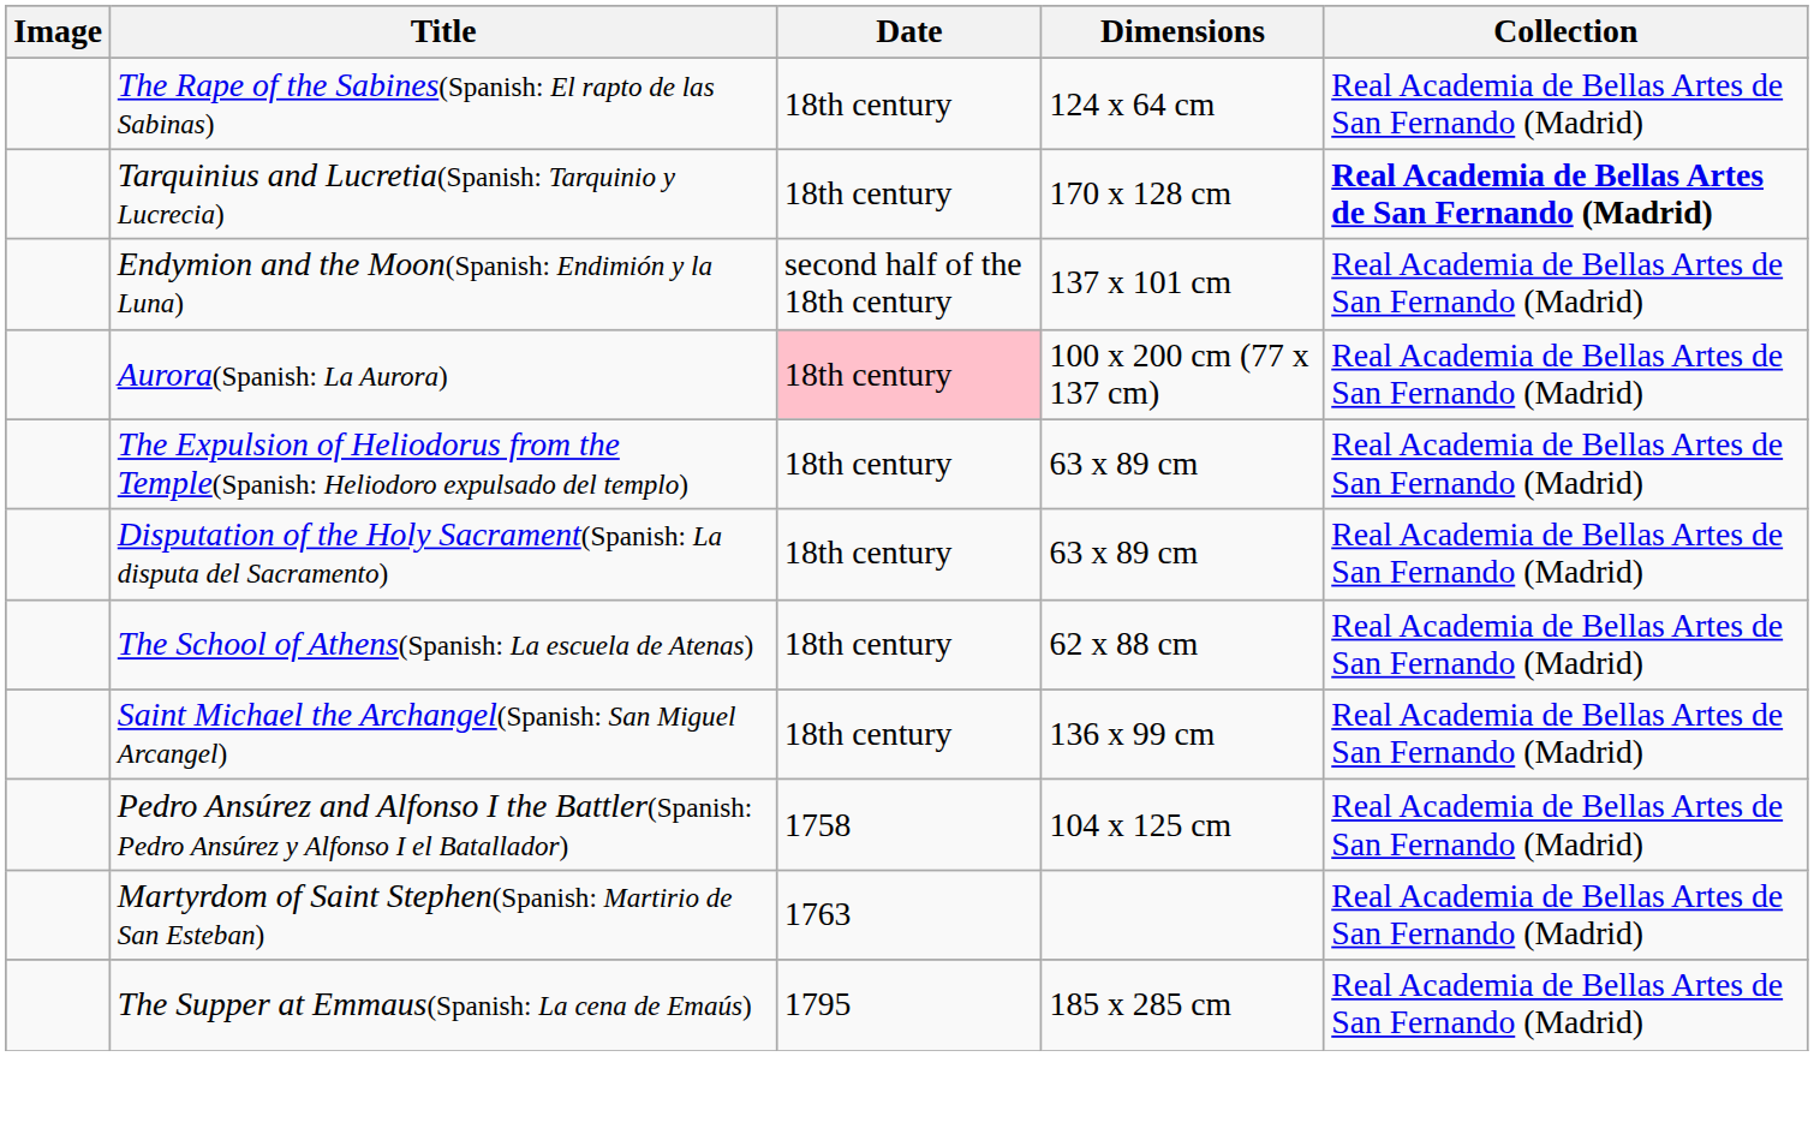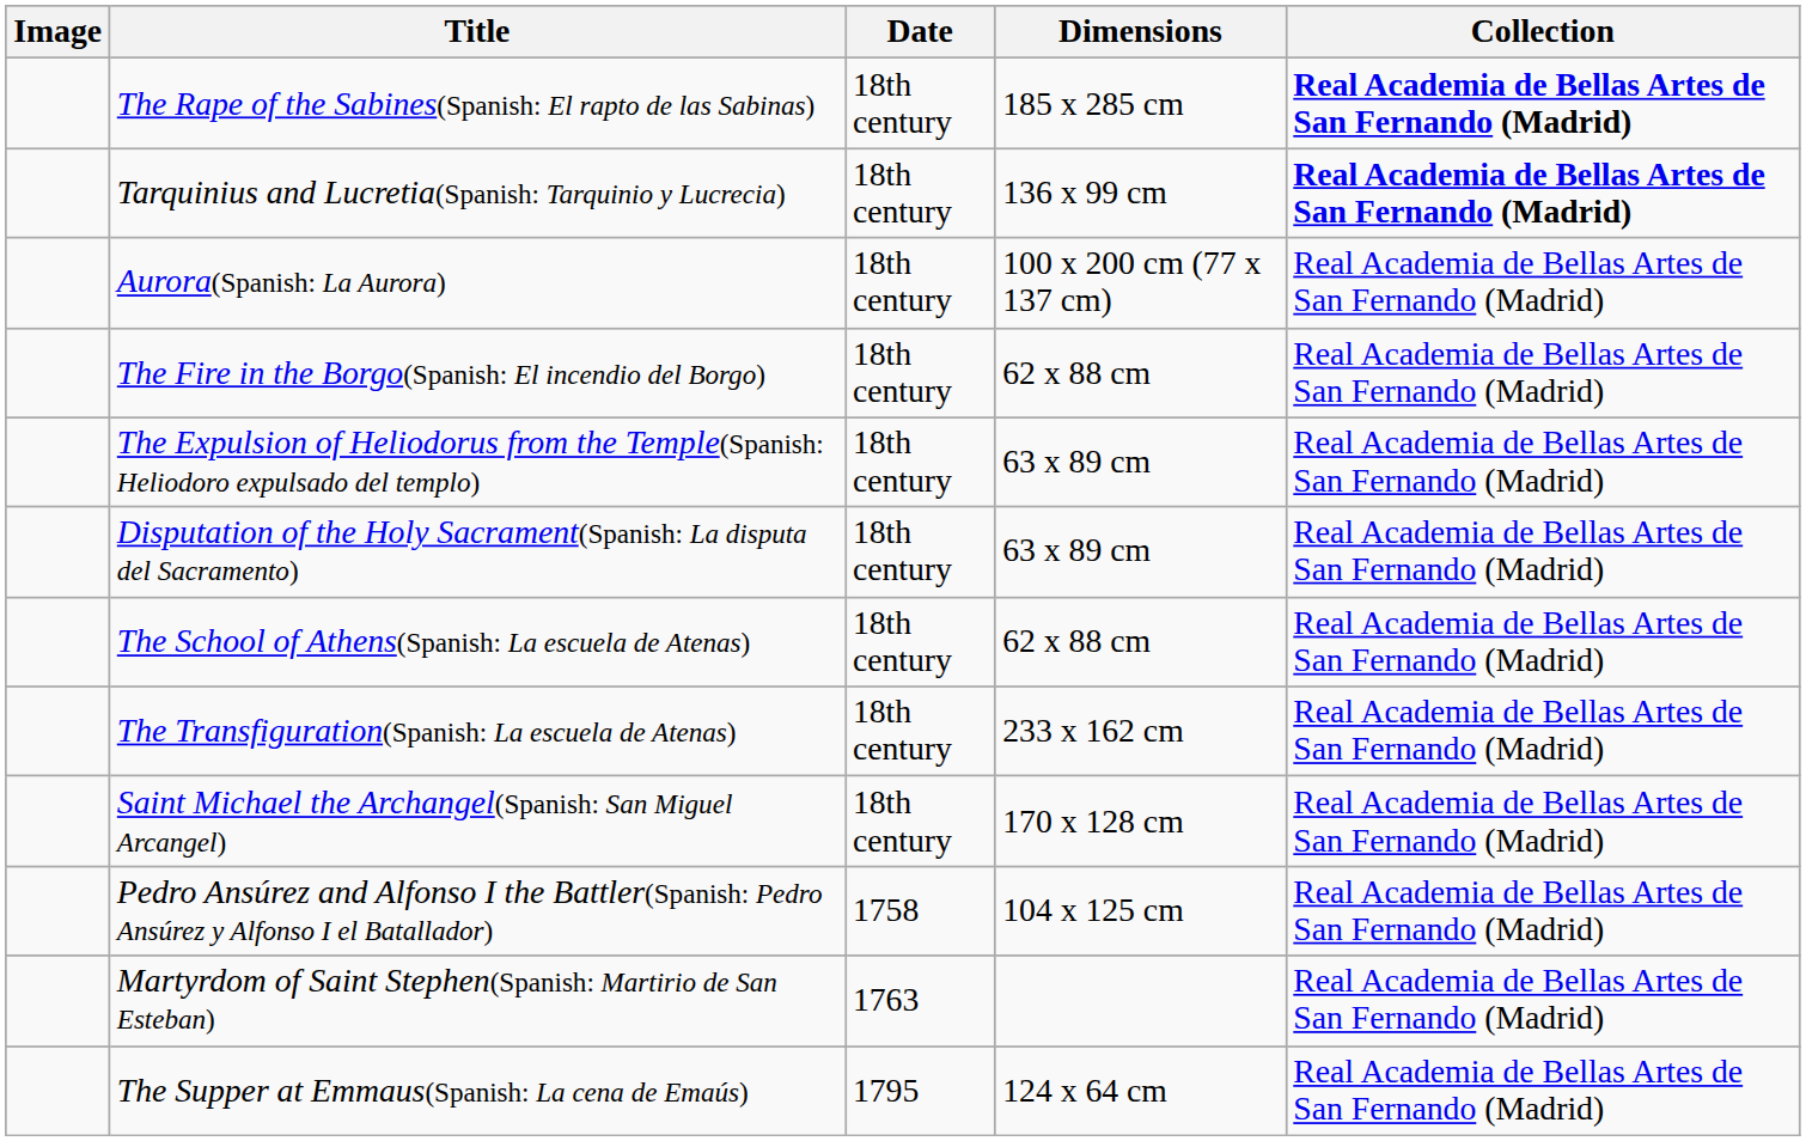 <table class="wikitable">
 <tr>
 <th>Image</th>
 <th>Title</th>
 <th>Date</th>
 <th>Dimensions</th>
 <th>Collection</th>
 </tr>
 <tr>
 <td></td>
 <td><em><a href='#'>The Rape of the Sabines</a></em><small>(Spanish: <em>El rapto de las Sabinas</em>)</small></td>
 <td>18th century</td>
-<td>124 x 64 cm</td>
-<td><a href='#'>Real Academia de Bellas Artes de San Fernando</a> (Madrid)</td>
+<td>185 x 285 cm</td>
+<td><strong><a href='#'>Real Academia de Bellas Artes de San Fernando</a> (Madrid)</strong></td>
 </tr>
 <tr>
 <td></td>
 <td><em>Tarquinius and Lucretia</em><small>(Spanish: <em>Tarquinio y Lucrecia</em>)</small></td>
 <td>18th century</td>
-<td>170 x 128 cm</td>
+<td>136 x 99 cm</td>
 <td><strong><a href='#'>Real Academia de Bellas Artes de San Fernando</a> (Madrid)</strong></td>
 </tr>
 <tr>
 <td></td>
-<td><em>Endymion and the Moon</em><small>(Spanish: <em>Endimión y la Luna</em>)</small></td>
-<td>second half of the 18th century</td>
-<td>137 x 101 cm</td>
+<td><a href='#'><em>Aurora</em></a><small>(Spanish: <em>La Aurora</em>)</small></td>
+<td>18th century</td>
+<td>100 x 200 cm (77 x 137 cm)</td>
 <td><a href='#'>Real Academia de Bellas Artes de San Fernando</a> (Madrid)</td>
 </tr>
 <tr>
 <td></td>
-<td><a href='#'><em>Aurora</em></a><small>(Spanish: <em>La Aurora</em>)</small></td>
-<td style="background: pink;">18th century</td>
-<td>100 x 200 cm (77 x 137 cm)</td>
+<td><em><a href='#'>The Fire in the Borgo</a></em><small>(Spanish: <em>El incendio del Borgo</em>)</small></td>
+<td>18th century</td>
+<td>62 x 88 cm</td>
 <td><a href='#'>Real Academia de Bellas Artes de San Fernando</a> (Madrid)</td>
 </tr>
 <tr>
 <td></td>
 <td><em><a href='#'>The Expulsion of Heliodorus from the Temple</a></em><small>(Spanish: <em>Heliodoro expulsado del templo</em>)</small></td>
 <td>18th century</td>
 <td>63 x 89 cm</td>
 <td><a href='#'>Real Academia de Bellas Artes de San Fernando</a> (Madrid)</td>
 </tr>
 <tr>
 <td></td>
 <td><em><a href='#'>Disputation of the Holy Sacrament</a></em><small>(Spanish: <em>La disputa del Sacramento</em>)</small></td>
 <td>18th century</td>
 <td>63 x 89 cm</td>
 <td><a href='#'>Real Academia de Bellas Artes de San Fernando</a> (Madrid)</td>
 </tr>
 <tr>
 <td></td>
 <td><em><a href='#'>The School of Athens</a></em><small>(Spanish: <em>La escuela de Atenas</em>)</small></td>
 <td>18th century</td>
 <td>62 x 88 cm</td>
 <td><a href='#'>Real Academia de Bellas Artes de San Fernando</a> (Madrid)</td>
 </tr>
 <tr>
 <td></td>
+<td><a href='#'><em>The Transfiguration</em></a><small>(Spanish: <em>La escuela de Atenas</em>)</small></td>
+<td>18th century</td>
+<td>233 x 162 cm</td>
+<td><a href='#'>Real Academia de Bellas Artes de San Fernando</a> (Madrid)</td>
+</tr>
+<tr>
+<td></td>
 <td><em><a href='#'>Saint Michael the Archangel</a></em><small>(Spanish: <em>San Miguel Arcangel</em>)</small></td>
 <td>18th century</td>
-<td>136 x 99 cm</td>
+<td>170 x 128 cm</td>
 <td><a href='#'>Real Academia de Bellas Artes de San Fernando</a> (Madrid)</td>
 </tr>
 <tr>
 <td></td>
 <td><em>Pedro Ansúrez and Alfonso I the Battler</em><small>(Spanish: <em>Pedro Ansúrez y Alfonso I el Batallador</em>)</small></td>
 <td>1758</td>
 <td>104 x 125 cm</td>
 <td><a href='#'>Real Academia de Bellas Artes de San Fernando</a> (Madrid)</td>
 </tr>
 <tr>
 <td></td>
 <td><em>Martyrdom of Saint Stephen</em><small>(Spanish: <em>Martirio de San Esteban</em>)</small></td>
 <td>1763</td>
 <td></td>
 <td><a href='#'>Real Academia de Bellas Artes de San Fernando</a> (Madrid)</td>
 </tr>
 <tr>
 <td></td>
 <td><em>The Supper at Emmaus</em><small>(Spanish: <em>La cena de Emaús</em>)</small></td>
 <td>1795</td>
-<td>185 x 285 cm</td>
+<td>124 x 64 cm</td>
 <td><a href='#'>Real Academia de Bellas Artes de San Fernando</a> (Madrid)</td>
 </tr>
 </table>
